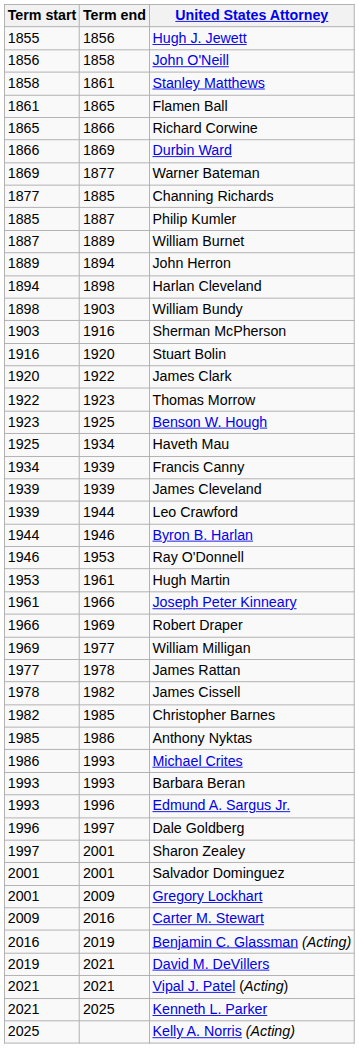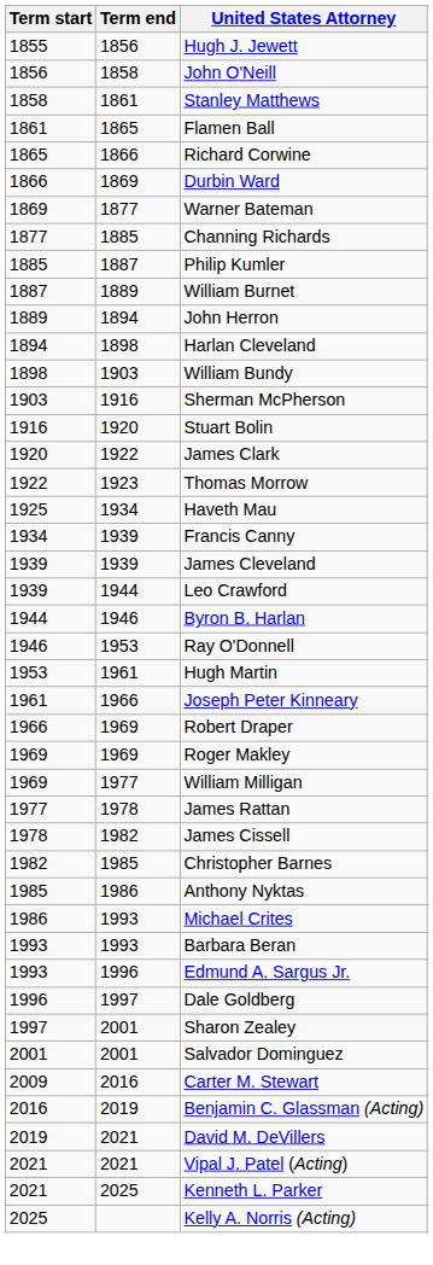 <table class=wikitable>
 <tr>
 <th>Term start</th>
 <th>Term end</th>
 <th><a href='#'>United States Attorney</a></th>
 </tr>
 <tr>
 <td>1855</td>
 <td>1856</td>
 <td><a href='#'>Hugh J. Jewett</a></td>
 </tr>
 <tr>
 <td>1856</td>
 <td>1858</td>
 <td><a href='#'>John O'Neill</a></td>
 </tr>
 <tr>
 <td>1858</td>
 <td>1861</td>
 <td><a href='#'>Stanley Matthews</a></td>
 </tr>
 <tr>
 <td>1861</td>
 <td>1865</td>
 <td>Flamen Ball</td>
 </tr>
 <tr>
 <td>1865</td>
 <td>1866</td>
 <td>Richard Corwine</td>
 </tr>
 <tr>
 <td>1866</td>
 <td>1869</td>
 <td><a href='#'>Durbin Ward</a></td>
 </tr>
 <tr>
 <td>1869</td>
 <td>1877</td>
 <td>Warner Bateman</td>
 </tr>
 <tr>
 <td>1877</td>
 <td>1885</td>
 <td>Channing Richards</td>
 </tr>
 <tr>
 <td>1885</td>
 <td>1887</td>
 <td>Philip Kumler</td>
 </tr>
 <tr>
 <td>1887</td>
 <td>1889</td>
 <td>William Burnet</td>
 </tr>
 <tr>
 <td>1889</td>
 <td>1894</td>
 <td>John Herron</td>
 </tr>
 <tr>
 <td>1894</td>
 <td>1898</td>
 <td>Harlan Cleveland</td>
 </tr>
 <tr>
 <td>1898</td>
 <td>1903</td>
 <td>William Bundy</td>
 </tr>
 <tr>
 <td>1903</td>
 <td>1916</td>
 <td>Sherman McPherson</td>
 </tr>
 <tr>
 <td>1916</td>
 <td>1920</td>
 <td>Stuart Bolin</td>
 </tr>
 <tr>
 <td>1920</td>
 <td>1922</td>
 <td>James Clark</td>
 </tr>
 <tr>
 <td>1922</td>
 <td>1923</td>
 <td>Thomas Morrow</td>
 </tr>
 <tr>
-<td>1923</td>
-<td>1925</td>
-<td><a href='#'>Benson W. Hough</a></td>
-</tr>
-<tr>
 <td>1925</td>
 <td>1934</td>
 <td>Haveth Mau</td>
 </tr>
 <tr>
 <td>1934</td>
 <td>1939</td>
 <td>Francis Canny</td>
 </tr>
 <tr>
 <td>1939</td>
 <td>1939</td>
 <td>James Cleveland</td>
 </tr>
 <tr>
 <td>1939</td>
 <td>1944</td>
 <td>Leo Crawford</td>
 </tr>
 <tr>
 <td>1944</td>
 <td>1946</td>
 <td><a href='#'>Byron B. Harlan</a></td>
 </tr>
 <tr>
 <td>1946</td>
 <td>1953</td>
 <td>Ray O'Donnell</td>
 </tr>
 <tr>
 <td>1953</td>
 <td>1961</td>
 <td>Hugh Martin</td>
 </tr>
 <tr>
 <td>1961</td>
 <td>1966</td>
 <td><a href='#'>Joseph Peter Kinneary</a></td>
 </tr>
 <tr>
 <td>1966</td>
 <td>1969</td>
 <td>Robert Draper</td>
+</tr>
+<tr>
+<td>1969</td>
+<td>1969</td>
+<td>Roger Makley</td>
 </tr>
 <tr>
 <td>1969</td>
 <td>1977</td>
 <td>William Milligan</td>
 </tr>
 <tr>
 <td>1977</td>
 <td>1978</td>
 <td>James Rattan</td>
 </tr>
 <tr>
 <td>1978</td>
 <td>1982</td>
 <td>James Cissell</td>
 </tr>
 <tr>
 <td>1982</td>
 <td>1985</td>
 <td>Christopher Barnes</td>
 </tr>
 <tr>
 <td>1985</td>
 <td>1986</td>
 <td>Anthony Nyktas</td>
 </tr>
 <tr>
 <td>1986</td>
 <td>1993</td>
 <td><a href='#'>Michael Crites</a></td>
 </tr>
 <tr>
 <td>1993</td>
 <td>1993</td>
 <td>Barbara Beran</td>
 </tr>
 <tr>
 <td>1993</td>
 <td>1996</td>
 <td><a href='#'>Edmund A. Sargus Jr.</a></td>
 </tr>
 <tr>
 <td>1996</td>
 <td>1997</td>
 <td>Dale Goldberg</td>
 </tr>
 <tr>
 <td>1997</td>
 <td>2001</td>
 <td>Sharon Zealey</td>
 </tr>
 <tr>
 <td>2001</td>
 <td>2001</td>
 <td>Salvador Dominguez</td>
 </tr>
 <tr>
-<td>2001</td>
-<td>2009</td>
-<td><a href='#'>Gregory Lockhart</a></td>
-</tr>
-<tr>
 <td>2009</td>
 <td>2016</td>
 <td><a href='#'>Carter M. Stewart</a></td>
 </tr>
 <tr>
 <td>2016</td>
 <td>2019</td>
 <td><a href='#'>Benjamin C. Glassman</a> <em>(Acting)</em></td>
 </tr>
 <tr>
 <td>2019</td>
 <td>2021</td>
 <td><a href='#'>David M. DeVillers</a></td>
 </tr>
 <tr>
 <td>2021</td>
 <td>2021</td>
 <td><a href='#'>Vipal J. Patel</a> (<em>Acting</em>)</td>
 </tr>
 <tr>
 <td>2021</td>
 <td>2025</td>
 <td><a href='#'>Kenneth L. Parker</a></td>
 </tr>
 <tr>
 <td>2025</td>
 <td></td>
 <td><a href='#'>Kelly A. Norris</a> <em>(Acting)</em></td>
 </tr>
 </table>
